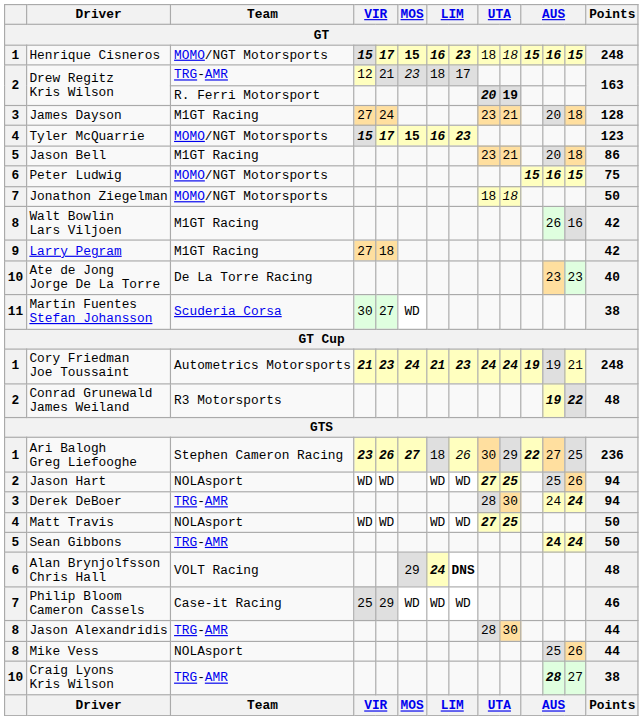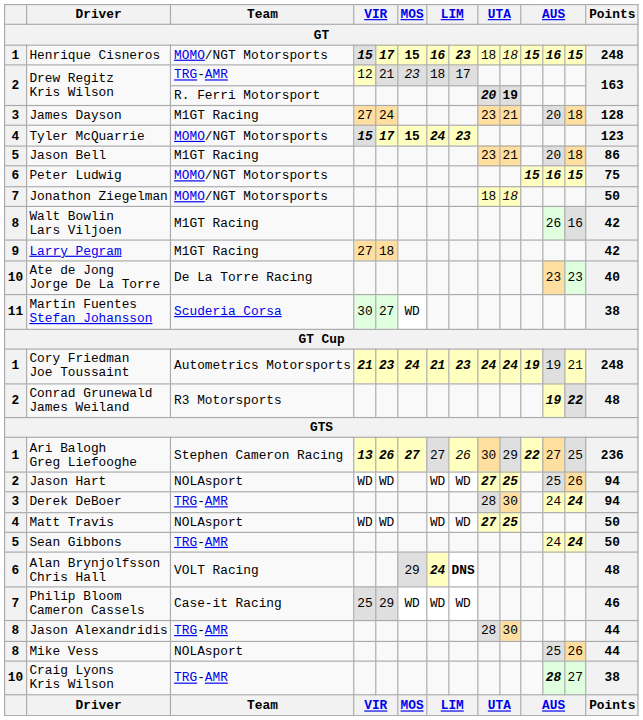 <table class="wikitable" style="font-size:85%; text-align:center">
 <tr valign="top">
 <th valign=middle></th>
 <th valign=middle>Driver</th>
 <th valign=middle>Team</th>
 <th colspan=2><a href='#'>VIR</a></th>
 <th><a href='#'>MOS</a></th>
 <th colspan=2><a href='#'>LIM</a></th>
 <th colspan=2><a href='#'>UTA</a></th>
 <th colspan=3><a href='#'>AUS</a></th>
 <th valign=middle>Points</th>
 </tr>
 <tr>
 <th colspan=14>GT</th>
 </tr>
 <tr>
 <th>1</th>
 <td align=left> Henrique Cisneros</td>
 <td align=left> <a href='#'>MOMO</a>/NGT Motorsports</td>
 <td style="background:#DFDFDF;"><strong><em>15</em></strong></td>
 <td style="background:#FFFFBF;"><strong><em>17</em></strong></td>
 <td style="background:#FFFFBF;"><strong>15</strong></td>
 <td style="background:#FFFFBF;"><strong><em>16</em></strong></td>
 <td style="background:#FFFFBF;"><strong><em>23</em></strong></td>
 <td style="background:#FFFFBF;">18</td>
 <td style="background:#FFFFBF;"><em>18</em></td>
 <td style="background:#FFFFBF;"><strong><em>15</em></strong></td>
 <td style="background:#FFFFBF;"><strong><em>16</em></strong></td>
 <td style="background:#FFFFBF;"><strong><em>15</em></strong></td>
 <th>248</th>
 </tr>
 <tr>
 <th rowspan=2>2</th>
 <td rowspan=2 align=left> Drew Regitz<br> Kris Wilson</td>
 <td align=left> <a href='#'>TRG</a>-<a href='#'>AMR</a></td>
 <td style="background:#FFFFBF;">12</td>
 <td style="background:#DFDFDF;">21</td>
 <td style="background:#DFDFDF;"><em>23</em></td>
 <td style="background:#DFDFDF;">18</td>
 <td style="background:#DFDFDF;">17</td>
 <td></td>
 <td></td>
 <td></td>
 <td></td>
 <td></td>
 <th rowspan=2>163</th>
 </tr>
 <tr>
 <td align=left> R. Ferri Motorsport</td>
 <td></td>
 <td></td>
 <td></td>
 <td></td>
 <td></td>
 <td style="background:#DFDFDF;"><strong><em>20</em></strong></td>
 <td style="background:#DFDFDF;"><strong>19</strong></td>
 <td></td>
 <td></td>
 <td></td>
 </tr>
 <tr>
 <th>3</th>
 <td align=left> James Dayson</td>
 <td align=left> M1GT Racing</td>
 <td style="background:#FFDF9F;">27</td>
 <td style="background:#FFDF9F;">24</td>
 <td></td>
 <td></td>
 <td></td>
 <td style="background:#FFDF9F;">23</td>
 <td style="background:#FFDF9F;">21</td>
 <td></td>
 <td style="background:#DFDFDF;">20</td>
 <td style="background:#FFDF9F;">18</td>
 <th>128</th>
 </tr>
 <tr>
 <th>4</th>
 <td align=left> Tyler McQuarrie</td>
 <td align=left> <a href='#'>MOMO</a>/NGT Motorsports</td>
 <td style="background:#DFDFDF;"><strong><em>15</em></strong></td>
 <td style="background:#FFFFBF;"><strong><em>17</em></strong></td>
 <td style="background:#FFFFBF;"><strong>15</strong></td>
-<td style="background:#FFFFBF;"><strong><em>16</em></strong></td>
+<td style="background:#FFFFBF;"><strong><em>24</em></strong></td>
 <td style="background:#FFFFBF;"><strong><em>23</em></strong></td>
 <td></td>
 <td></td>
 <td></td>
 <td></td>
 <td></td>
 <th>123</th>
 </tr>
 <tr>
 <th>5</th>
 <td align=left> Jason Bell</td>
 <td align=left> M1GT Racing</td>
 <td></td>
 <td></td>
 <td></td>
 <td></td>
 <td></td>
 <td style="background:#FFDF9F;">23</td>
 <td style="background:#FFDF9F;">21</td>
 <td></td>
 <td style="background:#DFDFDF;">20</td>
 <td style="background:#FFDF9F;">18</td>
 <th>86</th>
 </tr>
 <tr>
 <th>6</th>
 <td align=left> Peter Ludwig</td>
 <td align=left> <a href='#'>MOMO</a>/NGT Motorsports</td>
 <td></td>
 <td></td>
 <td></td>
 <td></td>
 <td></td>
 <td></td>
 <td></td>
 <td style="background:#FFFFBF;"><strong><em>15</em></strong></td>
 <td style="background:#FFFFBF;"><strong><em>16</em></strong></td>
 <td style="background:#FFFFBF;"><strong><em>15</em></strong></td>
 <th>75</th>
 </tr>
 <tr>
 <th>7</th>
 <td align=left> Jonathon Ziegelman</td>
 <td align=left> <a href='#'>MOMO</a>/NGT Motorsports</td>
 <td></td>
 <td></td>
 <td></td>
 <td></td>
 <td></td>
 <td style="background:#FFFFBF;">18</td>
 <td style="background:#FFFFBF;"><em>18</em></td>
 <td></td>
 <td></td>
 <td></td>
 <th>50</th>
 </tr>
 <tr>
 <th>8</th>
 <td align=left> Walt Bowlin<br> Lars Viljoen</td>
 <td align=left> M1GT Racing</td>
 <td></td>
 <td></td>
 <td></td>
 <td></td>
 <td></td>
 <td></td>
 <td></td>
 <td></td>
 <td style="background:#DFFFDF;">26</td>
 <td style="background:#DFDFDF;">16</td>
 <th>42</th>
 </tr>
 <tr>
 <th>9</th>
 <td align=left> <a href='#'>Larry Pegram</a></td>
 <td align=left> M1GT Racing</td>
 <td style="background:#FFDF9F;">27</td>
 <td style="background:#FFDF9F;">18</td>
 <td></td>
 <td></td>
 <td></td>
 <td></td>
 <td></td>
 <td></td>
 <td></td>
 <td></td>
 <th>42</th>
 </tr>
 <tr>
 <th>10</th>
 <td align=left> Ate de Jong<br> Jorge De La Torre</td>
 <td align=left> De La Torre Racing</td>
 <td></td>
 <td></td>
 <td></td>
 <td></td>
 <td></td>
 <td></td>
 <td></td>
 <td></td>
 <td style="background:#FFDF9F;">23</td>
 <td style="background:#DFFFDF;">23</td>
 <th>40</th>
 </tr>
 <tr>
 <th>11</th>
 <td align=left> Martín Fuentes<br> <a href='#'>Stefan Johansson</a></td>
 <td align=left> <a href='#'>Scuderia Corsa</a></td>
 <td style="background:#DFFFDF;">30</td>
 <td style="background:#DFFFDF;">27</td>
 <td style="background:#FFFFFF;">WD</td>
 <td></td>
 <td></td>
 <td></td>
 <td></td>
 <td></td>
 <td></td>
 <td></td>
 <th>38</th>
 </tr>
 <tr>
 <th colspan=14>GT Cup</th>
 </tr>
 <tr>
 <th>1</th>
 <td align=left> Cory Friedman<br> Joe Toussaint</td>
 <td align=left> Autometrics Motorsports</td>
 <td style="background:#FFFFBF;"><strong><em>21</em></strong></td>
 <td style="background:#FFFFBF;"><strong><em>23</em></strong></td>
 <td style="background:#FFFFBF;"><strong><em>24</em></strong></td>
 <td style="background:#FFFFBF;"><strong><em>21</em></strong></td>
 <td style="background:#FFFFBF;"><strong><em>23</em></strong></td>
 <td style="background:#FFFFBF;"><strong><em>24</em></strong></td>
 <td style="background:#FFFFBF;"><strong><em>24</em></strong></td>
 <td style="background:#FFFFBF;"><strong><em>19</em></strong></td>
 <td style="background:#DFDFDF;">19</td>
 <td style="background:#FFFFBF;">21</td>
 <th>248</th>
 </tr>
 <tr>
 <th>2</th>
 <td align=left> Conrad Grunewald<br> James Weiland</td>
 <td align=left> R3 Motorsports</td>
 <td></td>
 <td></td>
 <td></td>
 <td></td>
 <td></td>
 <td></td>
 <td></td>
 <td></td>
 <td style="background:#FFFFBF;"><strong><em>19</em></strong></td>
 <td style="background:#DFDFDF;"><strong><em>22</em></strong></td>
 <th>48</th>
 </tr>
 <tr>
 <th colspan=14>GTS</th>
 </tr>
 <tr>
 <th>1</th>
 <td align=left> Ari Balogh<br> Greg Liefooghe</td>
 <td align=left> Stephen Cameron Racing</td>
-<td style="background:#FFFFBF;"><strong><em>23</em></strong></td>
+<td style="background:#FFFFBF;"><strong><em>13</em></strong></td>
 <td style="background:#FFFFBF;"><strong><em>26</em></strong></td>
 <td style="background:#FFFFBF;"><strong><em>27</em></strong></td>
-<td style="background:#DFDFDF;">18</td>
+<td style="background:#DFDFDF;">27</td>
 <td style="background:#FFFFBF;"><em>26</em></td>
 <td style="background:#FFDF9F;">30</td>
 <td style="background:#DFDFDF;">29</td>
 <td style="background:#FFFFBF;"><strong><em>22</em></strong></td>
 <td style="background:#FFDF9F;">27</td>
 <td style="background:#DFDFDF;">25</td>
 <th>236</th>
 </tr>
 <tr>
 <th>2</th>
 <td align=left> Jason Hart</td>
 <td align=left> NOLAsport</td>
 <td style="background:#FFFFFF;">WD</td>
 <td style="background:#FFFFFF;">WD</td>
 <td></td>
 <td style="background:#FFFFFF;">WD</td>
 <td style="background:#FFFFFF;">WD</td>
 <td style="background:#FFFFBF;"><strong><em>27</em></strong></td>
 <td style="background:#FFFFBF;"><strong><em>25</em></strong></td>
 <td></td>
 <td style="background:#DFDFDF;">25</td>
 <td style="background:#FFDF9F;">26</td>
 <th>94</th>
 </tr>
 <tr>
 <th>3</th>
 <td align=left> Derek DeBoer</td>
 <td align=left> <a href='#'>TRG</a>-<a href='#'>AMR</a></td>
 <td></td>
 <td></td>
 <td></td>
 <td></td>
 <td></td>
 <td style="background:#DFDFDF;">28</td>
 <td style="background:#FFDF9F;">30</td>
 <td></td>
 <td style="background:#FFFFBF;">24</td>
 <td style="background:#FFFFBF;"><strong><em>24</em></strong></td>
 <th>94</th>
 </tr>
 <tr>
 <th>4</th>
 <td align=left> Matt Travis</td>
 <td align=left> NOLAsport</td>
 <td style="background:#FFFFFF;">WD</td>
 <td style="background:#FFFFFF;">WD</td>
 <td></td>
 <td style="background:#FFFFFF;">WD</td>
 <td style="background:#FFFFFF;">WD</td>
 <td style="background:#FFFFBF;"><strong><em>27</em></strong></td>
 <td style="background:#FFFFBF;"><strong><em>25</em></strong></td>
 <td></td>
 <td></td>
 <td></td>
 <th>50</th>
 </tr>
 <tr>
 <th>5</th>
 <td align=left> Sean Gibbons</td>
 <td align=left> <a href='#'>TRG</a>-<a href='#'>AMR</a></td>
 <td></td>
 <td></td>
 <td></td>
 <td></td>
 <td></td>
 <td></td>
 <td></td>
 <td></td>
-<td style="background:#FFFFBF;"><strong>24</strong></td>
+<td style="background:#FFFFBF;">24</td>
 <td style="background:#FFFFBF;"><strong><em>24</em></strong></td>
 <th>50</th>
 </tr>
 <tr>
 <th>6</th>
 <td align=left> Alan Brynjolfsson<br> Chris Hall</td>
 <td align=left> VOLT Racing</td>
 <td></td>
 <td></td>
 <td style="background:#DFDFDF;">29</td>
 <td style="background:#FFFFBF;"><strong><em>24</em></strong></td>
 <td style="background:#FFFFFF;"><strong>DNS</strong></td>
 <td></td>
 <td></td>
 <td></td>
 <td></td>
 <td></td>
 <th>48</th>
 </tr>
 <tr>
 <th>7</th>
 <td align=left> Philip Bloom<br> Cameron Cassels</td>
 <td align=left> Case-it Racing</td>
 <td style="background:#DFDFDF;">25</td>
 <td style="background:#DFDFDF;">29</td>
 <td style="background:#FFFFFF;">WD</td>
 <td style="background:#FFFFFF;">WD</td>
 <td style="background:#FFFFFF;">WD</td>
 <td></td>
 <td></td>
 <td></td>
 <td></td>
 <td></td>
 <th>46</th>
 </tr>
 <tr>
 <th>8</th>
 <td align=left> Jason Alexandridis</td>
 <td align=left> <a href='#'>TRG</a>-<a href='#'>AMR</a></td>
 <td></td>
 <td></td>
 <td></td>
 <td></td>
 <td></td>
 <td style="background:#DFDFDF;">28</td>
 <td style="background:#FFDF9F;">30</td>
 <td></td>
 <td></td>
 <td></td>
 <th>44</th>
 </tr>
 <tr>
 <th>8</th>
 <td align=left> Mike Vess</td>
 <td align=left> NOLAsport</td>
 <td></td>
 <td></td>
 <td></td>
 <td></td>
 <td></td>
 <td></td>
 <td></td>
 <td></td>
 <td style="background:#DFDFDF;">25</td>
 <td style="background:#FFDF9F;">26</td>
 <th>44</th>
 </tr>
 <tr>
 <th>10</th>
 <td align=left> Craig Lyons<br> Kris Wilson</td>
 <td align=left> <a href='#'>TRG</a>-<a href='#'>AMR</a></td>
 <td></td>
 <td></td>
 <td></td>
 <td></td>
 <td></td>
 <td></td>
 <td></td>
 <td></td>
 <td style="background:#DFFFDF;"><strong><em>28</em></strong></td>
 <td style="background:#DFFFDF;">27</td>
 <th>38</th>
 </tr>
 <tr valign="top">
 <th valign=middle></th>
 <th valign=middle>Driver</th>
 <th valign=middle>Team</th>
 <th colspan=2><a href='#'>VIR</a></th>
 <th><a href='#'>MOS</a></th>
 <th colspan=2><a href='#'>LIM</a></th>
 <th colspan=2><a href='#'>UTA</a></th>
 <th colspan=3><a href='#'>AUS</a></th>
 <th valign=middle>Points</th>
 </tr>
 </table>
